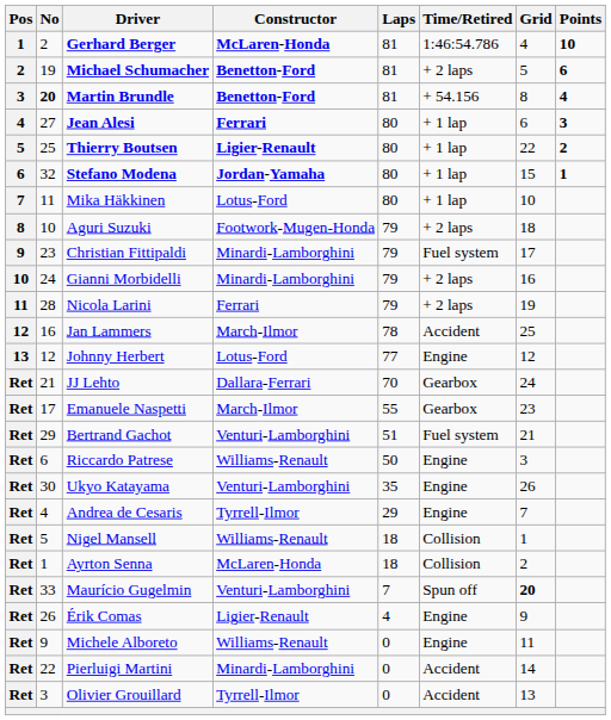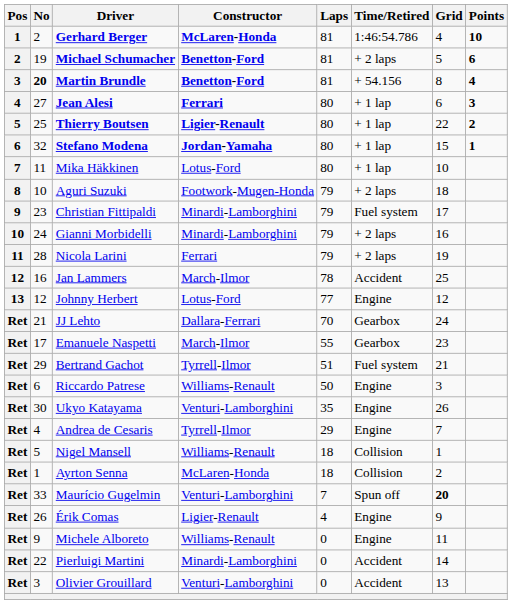 <table class="wikitable" style="font-size: 95%;">
 <tr>
 <th>Pos</th>
 <th>No</th>
 <th>Driver</th>
 <th>Constructor</th>
 <th>Laps</th>
 <th>Time/Retired</th>
 <th>Grid</th>
 <th>Points</th>
 </tr>
 <tr>
 <th>1</th>
 <td>2</td>
 <td> <strong><a href='#'>Gerhard Berger</a></strong></td>
 <td><strong><a href='#'>McLaren</a>-<a href='#'>Honda</a></strong></td>
 <td>81</td>
 <td>1:46:54.786</td>
 <td>4</td>
 <td><strong>10</strong></td>
 </tr>
 <tr>
 <th>2</th>
 <td>19</td>
 <td> <strong><a href='#'>Michael Schumacher</a></strong></td>
 <td><strong><a href='#'>Benetton</a>-<a href='#'>Ford</a></strong></td>
 <td>81</td>
 <td>+ 2 laps</td>
 <td>5</td>
 <td><strong>6</strong></td>
 </tr>
 <tr>
 <th>3</th>
 <td><strong>20</strong></td>
 <td> <strong><a href='#'>Martin Brundle</a></strong></td>
 <td><strong><a href='#'>Benetton</a>-<a href='#'>Ford</a></strong></td>
 <td>81</td>
 <td>+ 54.156</td>
 <td>8</td>
 <td><strong>4</strong></td>
 </tr>
 <tr>
 <th>4</th>
 <td>27</td>
 <td> <strong><a href='#'>Jean Alesi</a></strong></td>
 <td><strong><a href='#'>Ferrari</a></strong></td>
 <td>80</td>
 <td>+ 1 lap</td>
 <td>6</td>
 <td><strong>3</strong></td>
 </tr>
 <tr>
 <th>5</th>
 <td>25</td>
 <td> <strong><a href='#'>Thierry Boutsen</a></strong></td>
 <td><strong><a href='#'>Ligier</a>-<a href='#'>Renault</a></strong></td>
 <td>80</td>
 <td>+ 1 lap</td>
 <td>22</td>
 <td><strong>2</strong></td>
 </tr>
 <tr>
 <th>6</th>
 <td>32</td>
 <td> <strong><a href='#'>Stefano Modena</a></strong></td>
 <td><strong><a href='#'>Jordan</a>-<a href='#'>Yamaha</a></strong></td>
 <td>80</td>
 <td>+ 1 lap</td>
 <td>15</td>
 <td><strong>1</strong></td>
 </tr>
 <tr>
 <th>7</th>
 <td>11</td>
 <td> <a href='#'>Mika Häkkinen</a></td>
 <td><a href='#'>Lotus</a>-<a href='#'>Ford</a></td>
 <td>80</td>
 <td>+ 1 lap</td>
 <td>10</td>
 <td></td>
 </tr>
 <tr>
 <th>8</th>
 <td>10</td>
 <td> <a href='#'>Aguri Suzuki</a></td>
 <td><a href='#'>Footwork</a>-<a href='#'>Mugen-Honda</a></td>
 <td>79</td>
 <td>+ 2 laps</td>
 <td>18</td>
 <td></td>
 </tr>
 <tr>
 <th>9</th>
 <td>23</td>
 <td> <a href='#'>Christian Fittipaldi</a></td>
 <td><a href='#'>Minardi</a>-<a href='#'>Lamborghini</a></td>
 <td>79</td>
 <td>Fuel system</td>
 <td>17</td>
 <td></td>
 </tr>
 <tr>
 <th>10</th>
 <td>24</td>
 <td> <a href='#'>Gianni Morbidelli</a></td>
 <td><a href='#'>Minardi</a>-<a href='#'>Lamborghini</a></td>
 <td>79</td>
 <td>+ 2 laps</td>
 <td>16</td>
 <td></td>
 </tr>
 <tr>
 <th>11</th>
 <td>28</td>
 <td> <a href='#'>Nicola Larini</a></td>
 <td><a href='#'>Ferrari</a></td>
 <td>79</td>
 <td>+ 2 laps</td>
 <td>19</td>
 <td></td>
 </tr>
 <tr>
 <th>12</th>
 <td>16</td>
 <td> <a href='#'>Jan Lammers</a></td>
 <td><a href='#'>March</a>-<a href='#'>Ilmor</a></td>
 <td>78</td>
 <td>Accident</td>
 <td>25</td>
 <td></td>
 </tr>
 <tr>
 <th>13</th>
 <td>12</td>
 <td> <a href='#'>Johnny Herbert</a></td>
 <td><a href='#'>Lotus</a>-<a href='#'>Ford</a></td>
 <td>77</td>
 <td>Engine</td>
 <td>12</td>
 <td></td>
 </tr>
 <tr>
 <th>Ret</th>
 <td>21</td>
 <td> <a href='#'>JJ Lehto</a></td>
 <td><a href='#'>Dallara</a>-<a href='#'>Ferrari</a></td>
 <td>70</td>
 <td>Gearbox</td>
 <td>24</td>
 <td></td>
 </tr>
 <tr>
 <th>Ret</th>
 <td>17</td>
 <td> <a href='#'>Emanuele Naspetti</a></td>
 <td><a href='#'>March</a>-<a href='#'>Ilmor</a></td>
 <td>55</td>
 <td>Gearbox</td>
 <td>23</td>
 <td></td>
 </tr>
 <tr>
 <th>Ret</th>
 <td>29</td>
 <td> <a href='#'>Bertrand Gachot</a></td>
-<td><a href='#'>Venturi</a>-<a href='#'>Lamborghini</a></td>
+<td><a href='#'>Tyrrell</a>-<a href='#'>Ilmor</a></td>
 <td>51</td>
 <td>Fuel system</td>
 <td>21</td>
 <td></td>
 </tr>
 <tr>
 <th>Ret</th>
 <td>6</td>
 <td> <a href='#'>Riccardo Patrese</a></td>
 <td><a href='#'>Williams</a>-<a href='#'>Renault</a></td>
 <td>50</td>
 <td>Engine</td>
 <td>3</td>
 <td></td>
 </tr>
 <tr>
 <th>Ret</th>
 <td>30</td>
 <td> <a href='#'>Ukyo Katayama</a></td>
 <td><a href='#'>Venturi</a>-<a href='#'>Lamborghini</a></td>
 <td>35</td>
 <td>Engine</td>
 <td>26</td>
 <td></td>
 </tr>
 <tr>
 <th>Ret</th>
 <td>4</td>
 <td> <a href='#'>Andrea de Cesaris</a></td>
 <td><a href='#'>Tyrrell</a>-<a href='#'>Ilmor</a></td>
 <td>29</td>
 <td>Engine</td>
 <td>7</td>
 <td></td>
 </tr>
 <tr>
 <th>Ret</th>
 <td>5</td>
 <td> <a href='#'>Nigel Mansell</a></td>
 <td><a href='#'>Williams</a>-<a href='#'>Renault</a></td>
 <td>18</td>
 <td>Collision</td>
 <td>1</td>
 <td></td>
 </tr>
 <tr>
 <th>Ret</th>
 <td>1</td>
 <td> <a href='#'>Ayrton Senna</a></td>
 <td><a href='#'>McLaren</a>-<a href='#'>Honda</a></td>
 <td>18</td>
 <td>Collision</td>
 <td>2</td>
 <td></td>
 </tr>
 <tr>
 <th>Ret</th>
 <td>33</td>
 <td> <a href='#'>Maurício Gugelmin</a></td>
 <td><a href='#'>Venturi</a>-<a href='#'>Lamborghini</a></td>
 <td>7</td>
 <td>Spun off</td>
 <td><strong>20</strong></td>
 <td></td>
 </tr>
 <tr>
 <th>Ret</th>
 <td>26</td>
 <td> <a href='#'>Érik Comas</a></td>
 <td><a href='#'>Ligier</a>-<a href='#'>Renault</a></td>
 <td>4</td>
 <td>Engine</td>
 <td>9</td>
 <td></td>
 </tr>
 <tr>
 <th>Ret</th>
 <td>9</td>
 <td> <a href='#'>Michele Alboreto</a></td>
 <td><a href='#'>Williams</a>-<a href='#'>Renault</a></td>
 <td>0</td>
 <td>Engine</td>
 <td>11</td>
 <td></td>
 </tr>
 <tr>
 <th>Ret</th>
 <td>22</td>
 <td> <a href='#'>Pierluigi Martini</a></td>
 <td><a href='#'>Minardi</a>-<a href='#'>Lamborghini</a></td>
 <td>0</td>
 <td>Accident</td>
 <td>14</td>
 <td></td>
 </tr>
 <tr>
 <th>Ret</th>
 <td>3</td>
 <td> <a href='#'>Olivier Grouillard</a></td>
-<td><a href='#'>Tyrrell</a>-<a href='#'>Ilmor</a></td>
+<td><a href='#'>Venturi</a>-<a href='#'>Lamborghini</a></td>
 <td>0</td>
 <td>Accident</td>
 <td>13</td>
 <td></td>
 </tr>
 <tr>
 <th colspan="8"></th>
 </tr>
 </table>
